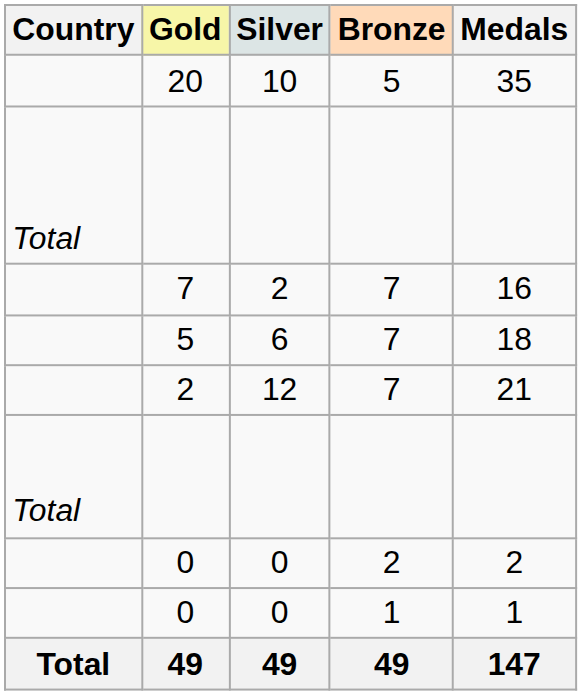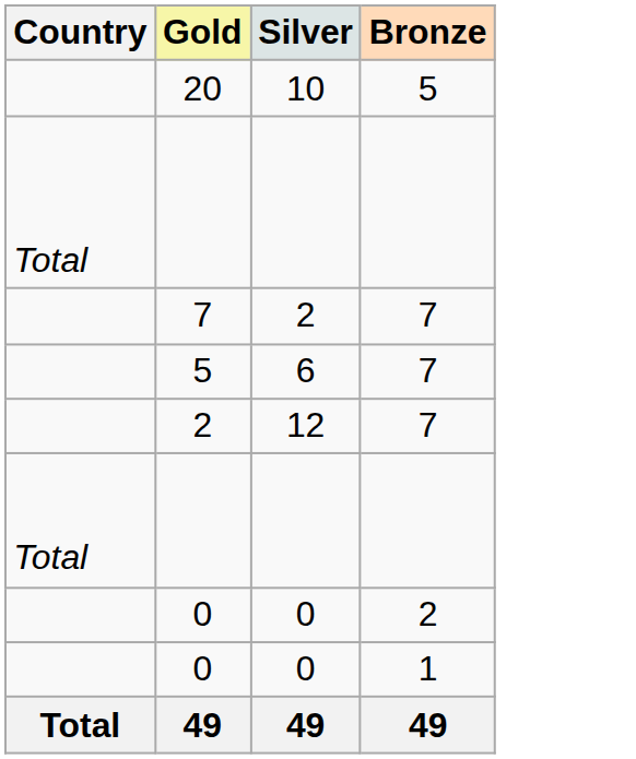 <table class="wikitable sortable" style="text-align: center;">
 <tr bgcolor="#efefef" align=center>
 <th align=left>Country</th>
 <th style="background-color: #F7F6A8;"> Gold</th>
 <th style="background-color: #DCE5E5;"> Silver</th>
 <th style="background-color: #FFDAB9;"> Bronze</th>
-<th>Medals</th>
 </tr>
 <tr align=center>
 <td align=left></td>
 <td>20</td>
 <td>10</td>
 <td>5</td>
-<td>35</td>
 </tr>
 <tr align=center>
 <td align=left><em></em> <br><em></em><br><em></em><br><em>Total</em> </td>
-<td></td>
 <td></td>
 <td></td>
 <td></td>
 </tr>
 <tr align=center>
 <td align=left></td>
 <td>7</td>
 <td>2</td>
 <td>7</td>
-<td>16</td>
 </tr>
 <tr align=center>
 <td align=left></td>
 <td>5</td>
 <td>6</td>
 <td>7</td>
-<td>18</td>
 </tr>
 <tr align=center>
 <td align=left></td>
 <td>2</td>
 <td>12</td>
 <td>7</td>
-<td>21</td>
 </tr>
 <tr align=center>
 <td align=left><br><em></em><br><em>Total</em> </td>
-<td></td>
 <td></td>
 <td></td>
 <td></td>
 </tr>
 <tr align=center>
 <td align=left></td>
 <td>0</td>
 <td>0</td>
 <td>2</td>
-<td>2</td>
 </tr>
 <tr align=center>
 <td align=left></td>
 <td>0</td>
 <td>0</td>
-<td>1</td>
 <td>1</td>
 </tr>
 <tr>
 <th>Total</th>
 <th>49</th>
 <th>49</th>
 <th>49</th>
-<th>147</th>
 </tr>
 </table>
